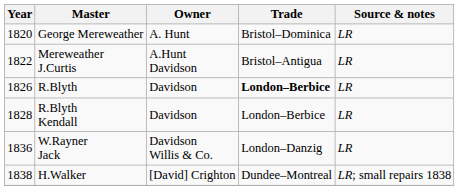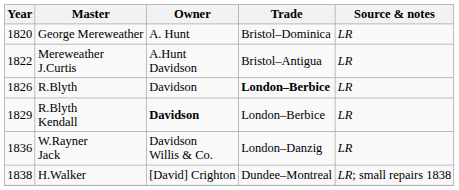 <table class=" wikitable">
 <tr>
 <th>Year</th>
 <th>Master</th>
 <th>Owner</th>
 <th>Trade</th>
 <th>Source & notes</th>
 </tr>
 <tr>
 <td>1820</td>
 <td>George Mereweather</td>
 <td>A. Hunt</td>
 <td>Bristol–Dominica</td>
 <td><em>LR</em></td>
 </tr>
 <tr>
 <td>1822</td>
 <td>Mereweather<br>J.Curtis</td>
 <td>A.Hunt<br>Davidson</td>
 <td>Bristol–Antigua</td>
 <td><em>LR</em></td>
 </tr>
 <tr>
 <td>1826</td>
 <td>R.Blyth</td>
 <td>Davidson</td>
 <td><strong>London–Berbice</strong></td>
 <td><em>LR</em></td>
 </tr>
 <tr>
-<td>1828</td>
+<td>1829</td>
 <td>R.Blyth<br>Kendall</td>
-<td>Davidson</td>
+<td><strong>Davidson</strong></td>
 <td>London–Berbice</td>
 <td><em>LR</em></td>
 </tr>
 <tr>
 <td>1836</td>
 <td>W.Rayner<br>Jack</td>
 <td>Davidson<br>Willis & Co.</td>
 <td>London–Danzig</td>
 <td><em>LR</em></td>
 </tr>
 <tr>
 <td>1838</td>
 <td>H.Walker</td>
 <td>[David] Crighton</td>
 <td>Dundee–Montreal</td>
 <td><em>LR</em>; small repairs 1838</td>
 </tr>
 <tr>
 </tr>
 </table>
